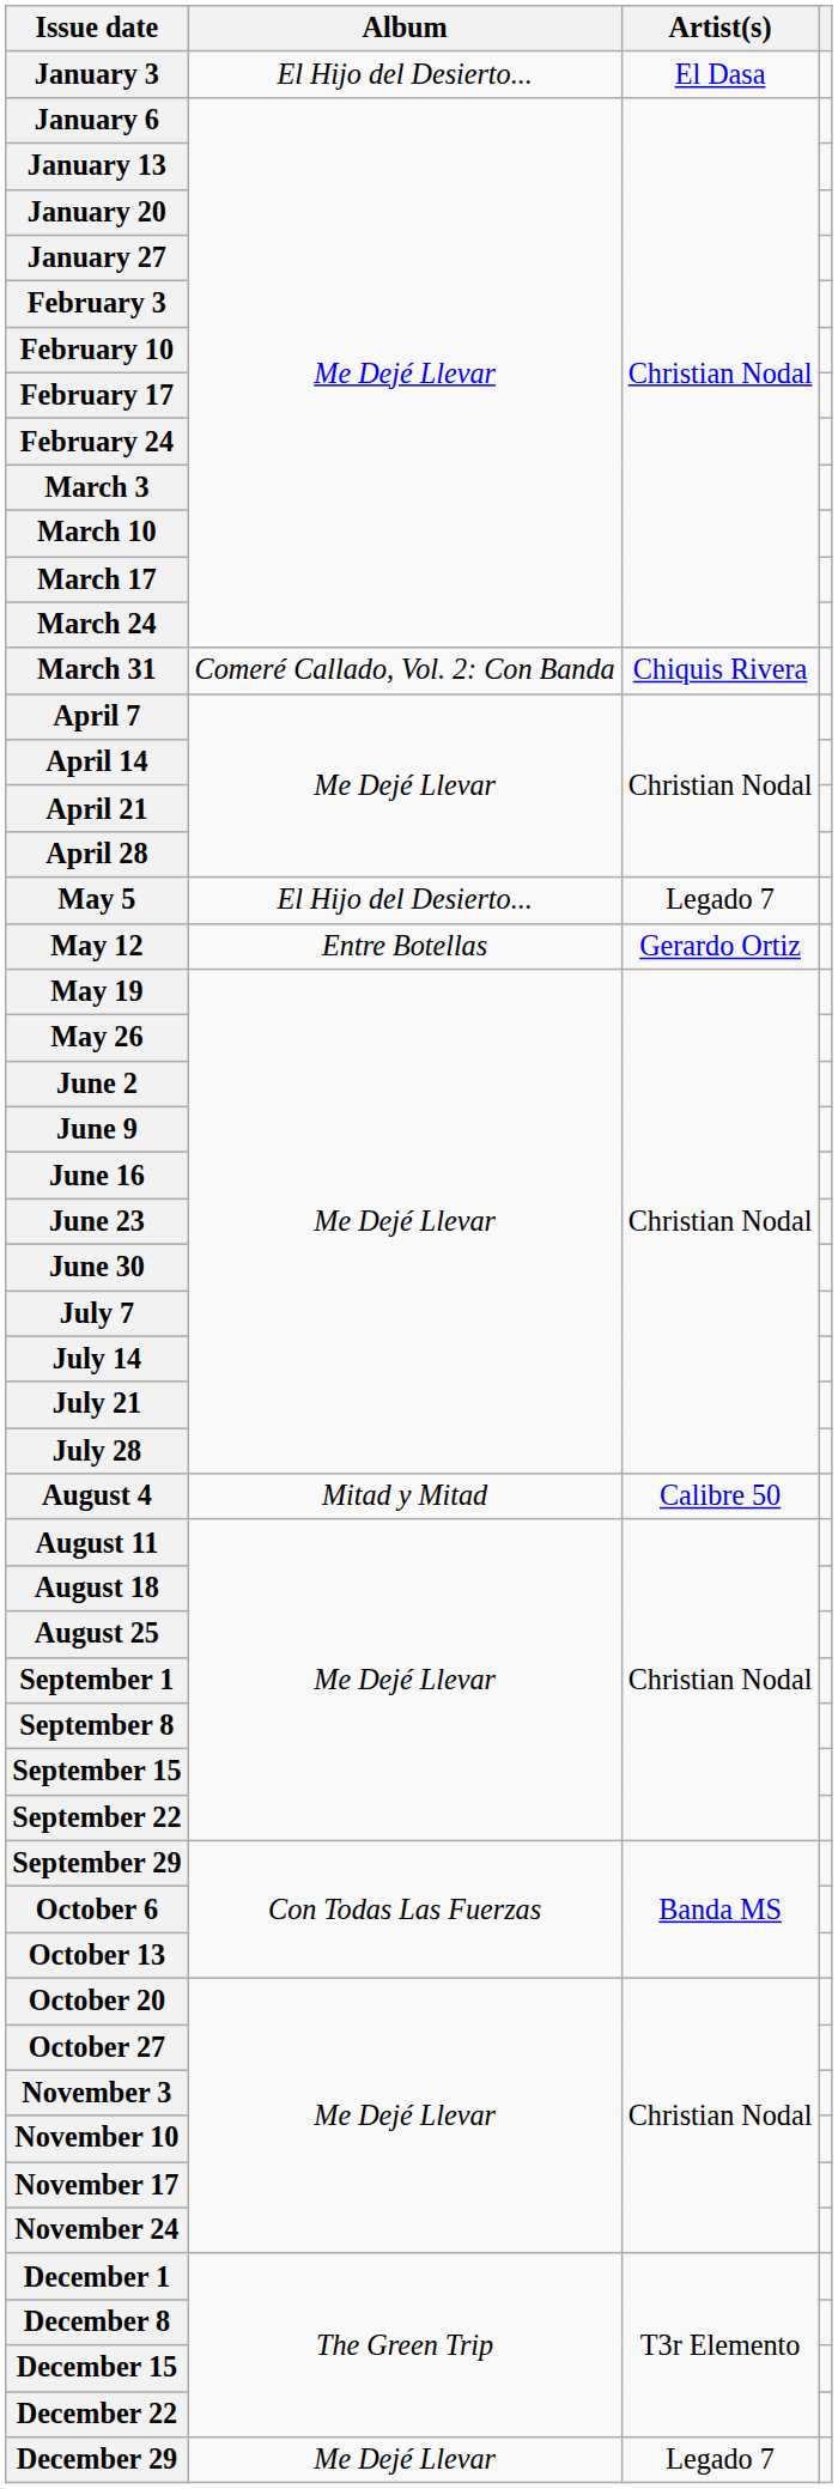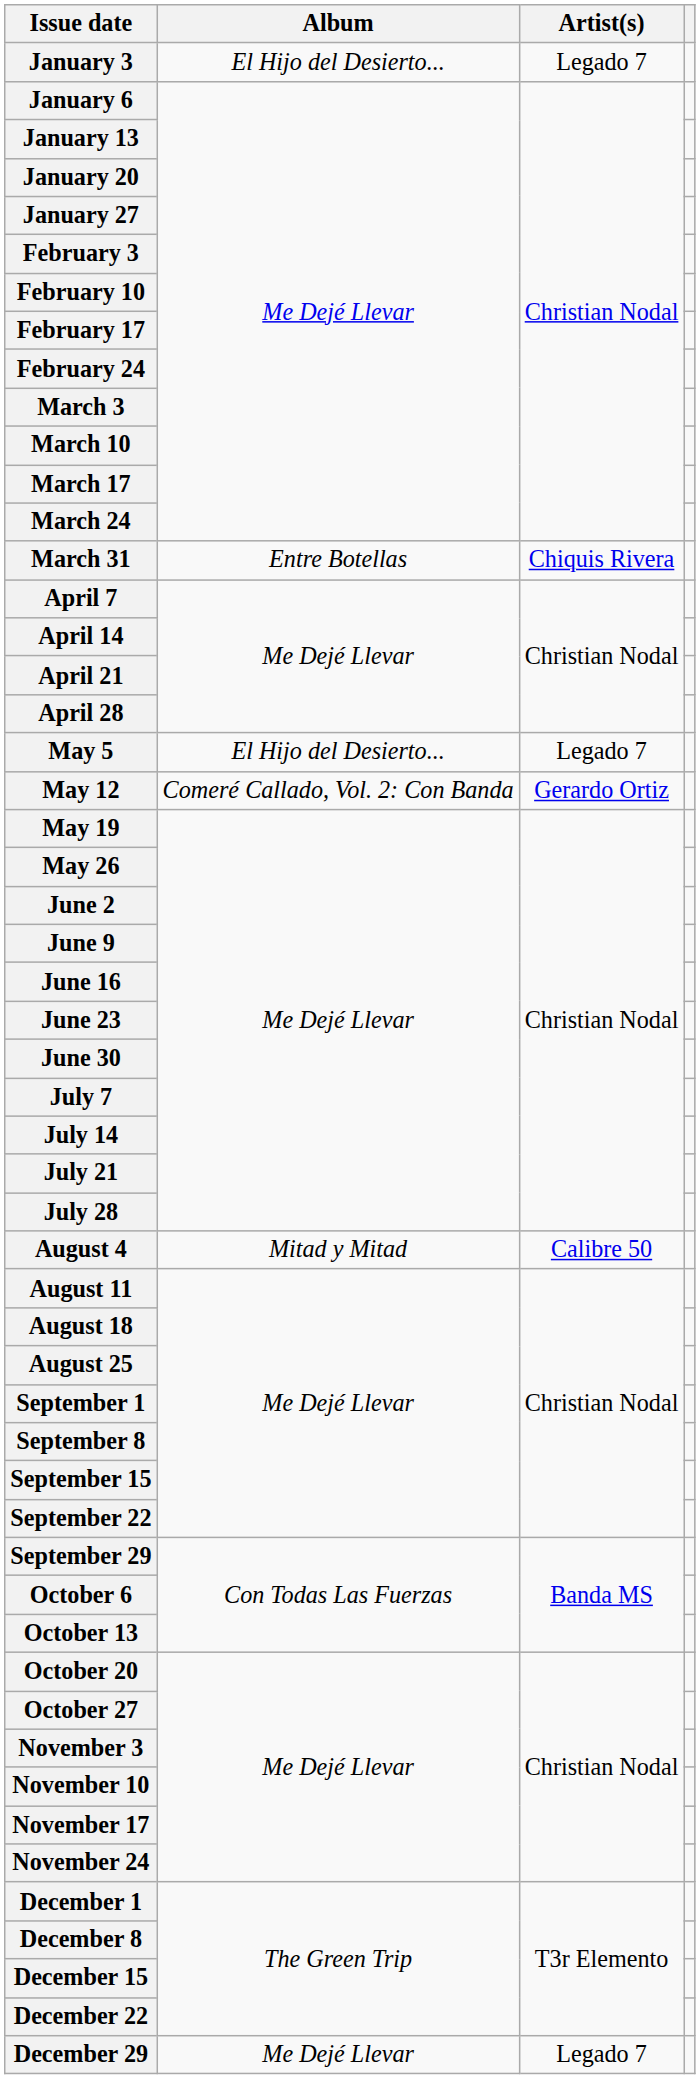 <table class="wikitable plainrowheaders" style="text-align: center">
 <tr>
 <th>Issue date</th>
 <th>Album</th>
 <th>Artist(s)</th>
 <th></th>
 </tr>
 <tr>
 <th scope="row">January 3</th>
 <td><em>El Hijo del Desierto...</em></td>
-<td><a href='#'>El Dasa</a></td>
+<td>Legado 7</td>
 <td></td>
 </tr>
 <tr>
 <th scope="row">January 6</th>
 <td rowspan="12"><em><a href='#'>Me Dejé Llevar</a></em> </td>
 <td rowspan="12"><a href='#'>Christian Nodal</a></td>
 <td></td>
 </tr>
 <tr>
 <th scope="row">January 13</th>
 <td></td>
 </tr>
 <tr>
 <th scope="row">January 20</th>
 <td></td>
 </tr>
 <tr>
 <th scope="row">January 27</th>
 <td></td>
 </tr>
 <tr>
 <th scope="row">February 3</th>
 <td></td>
 </tr>
 <tr>
 <th scope="row">February 10</th>
 <td></td>
 </tr>
 <tr>
 <th scope="row">February 17</th>
 <td></td>
 </tr>
 <tr>
 <th scope="row">February 24</th>
 <td></td>
 </tr>
 <tr>
 <th scope="row">March 3</th>
 <td></td>
 </tr>
 <tr>
 <th scope="row">March 10</th>
 <td></td>
 </tr>
 <tr>
 <th scope="row">March 17</th>
 <td></td>
 </tr>
 <tr>
 <th scope="row">March 24</th>
 <td></td>
 </tr>
 <tr>
 <th scope="row">March 31</th>
-<td><em>Comeré Callado, Vol. 2: Con Banda</em></td>
+<td><em>Entre Botellas</em></td>
 <td><a href='#'>Chiquis Rivera</a></td>
 <td></td>
 </tr>
 <tr>
 <th scope="row">April 7</th>
 <td rowspan="4"><em>Me Dejé Llevar</em> </td>
 <td rowspan="4">Christian Nodal</td>
 <td></td>
 </tr>
 <tr>
 <th scope="row">April 14</th>
 <td></td>
 </tr>
 <tr>
 <th scope="row">April 21</th>
 <td></td>
 </tr>
 <tr>
 <th scope="row">April 28</th>
 <td></td>
 </tr>
 <tr>
 <th scope="row">May 5</th>
 <td><em>El Hijo del Desierto...</em></td>
 <td>Legado 7</td>
 <td></td>
 </tr>
 <tr>
 <th scope="row">May 12</th>
-<td><em>Entre Botellas</em></td>
+<td><em>Comeré Callado, Vol. 2: Con Banda</em></td>
 <td><a href='#'>Gerardo Ortiz</a></td>
 <td></td>
 </tr>
 <tr>
 <th scope="row">May 19</th>
 <td rowspan="11"><em>Me Dejé Llevar</em> </td>
 <td rowspan="11">Christian Nodal</td>
 <td></td>
 </tr>
 <tr>
 <th scope="row">May 26</th>
 <td></td>
 </tr>
 <tr>
 <th scope="row">June 2</th>
 <td></td>
 </tr>
 <tr>
 <th scope="row">June 9</th>
 <td></td>
 </tr>
 <tr>
 <th scope="row">June 16</th>
 <td></td>
 </tr>
 <tr>
 <th scope="row">June 23</th>
 <td></td>
 </tr>
 <tr>
 <th scope="row">June 30</th>
 <td></td>
 </tr>
 <tr>
 <th scope="row">July 7</th>
 <td></td>
 </tr>
 <tr>
 <th scope="row">July 14</th>
 <td></td>
 </tr>
 <tr>
 <th scope="row">July 21</th>
 <td></td>
 </tr>
 <tr>
 <th scope="row">July 28</th>
 <td></td>
 </tr>
 <tr>
 <th scope="row">August 4</th>
 <td><em>Mitad y Mitad</em></td>
 <td><a href='#'>Calibre 50</a></td>
 <td></td>
 </tr>
 <tr>
 <th scope="row">August 11</th>
 <td rowspan="7"><em>Me Dejé Llevar</em> </td>
 <td rowspan="7">Christian Nodal</td>
 <td></td>
 </tr>
 <tr>
 <th scope="row">August 18</th>
 <td></td>
 </tr>
 <tr>
 <th scope="row">August 25</th>
 <td></td>
 </tr>
 <tr>
 <th scope="row">September 1</th>
 <td></td>
 </tr>
 <tr>
 <th scope="row">September 8</th>
 <td></td>
 </tr>
 <tr>
 <th scope="row">September 15</th>
 <td></td>
 </tr>
 <tr>
 <th scope="row">September 22</th>
 <td></td>
 </tr>
 <tr>
 <th scope="row">September 29</th>
 <td rowspan="3"><em>Con Todas Las Fuerzas</em></td>
 <td rowspan="3"><a href='#'>Banda MS</a></td>
 <td></td>
 </tr>
 <tr>
 <th scope="row">October 6</th>
 <td></td>
 </tr>
 <tr>
 <th scope="row">October 13</th>
 <td></td>
 </tr>
 <tr>
 <th scope="row">October 20</th>
 <td rowspan="6"><em>Me Dejé Llevar</em> </td>
 <td rowspan="6">Christian Nodal</td>
 <td></td>
 </tr>
 <tr>
 <th scope="row">October 27</th>
 <td></td>
 </tr>
 <tr>
 <th scope="row">November 3</th>
 <td></td>
 </tr>
 <tr>
 <th scope="row">November 10</th>
 <td></td>
 </tr>
 <tr>
 <th scope="row">November 17</th>
 <td></td>
 </tr>
 <tr>
 <th scope="row">November 24</th>
 <td></td>
 </tr>
 <tr>
 <th scope="row">December 1</th>
 <td rowspan="4"><em>The Green Trip</em></td>
 <td rowspan="4">T3r Elemento</td>
 <td></td>
 </tr>
 <tr>
 <th scope="row">December 8</th>
 <td></td>
 </tr>
 <tr>
 <th scope="row">December 15</th>
 <td></td>
 </tr>
 <tr>
 <th scope="row">December 22</th>
 <td></td>
 </tr>
 <tr>
 <th scope="row">December 29</th>
 <td><em>Me Dejé Llevar</em> </td>
 <td>Legado 7</td>
 <td></td>
 </tr>
 </table>
